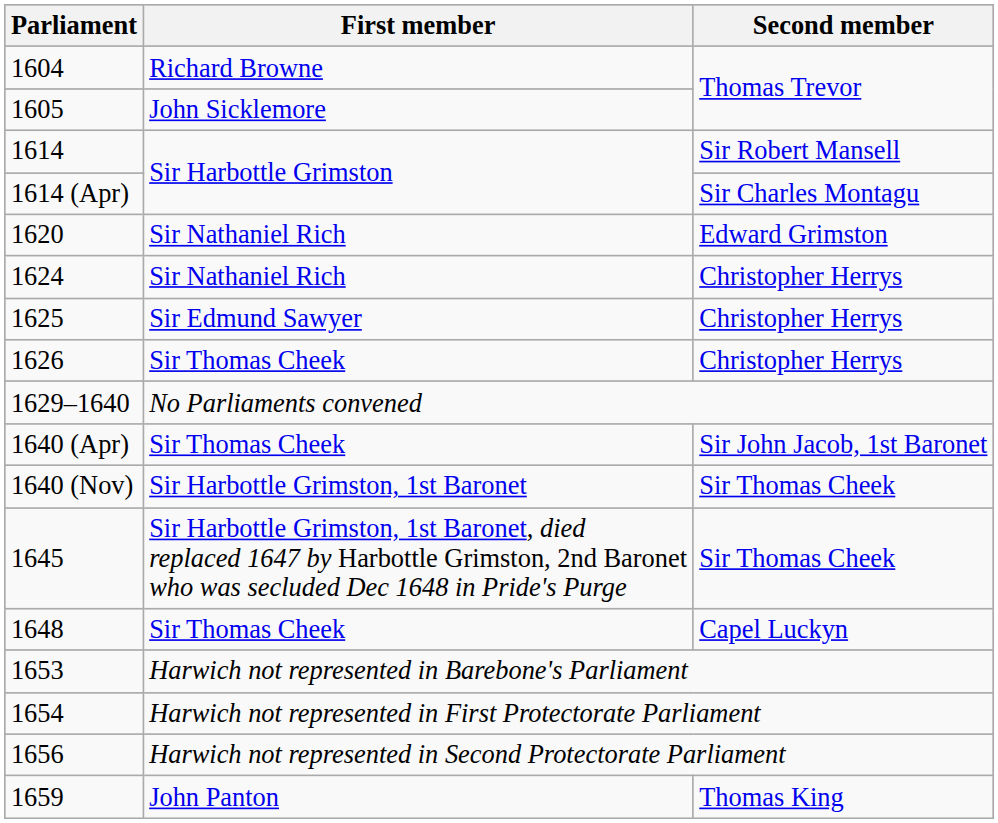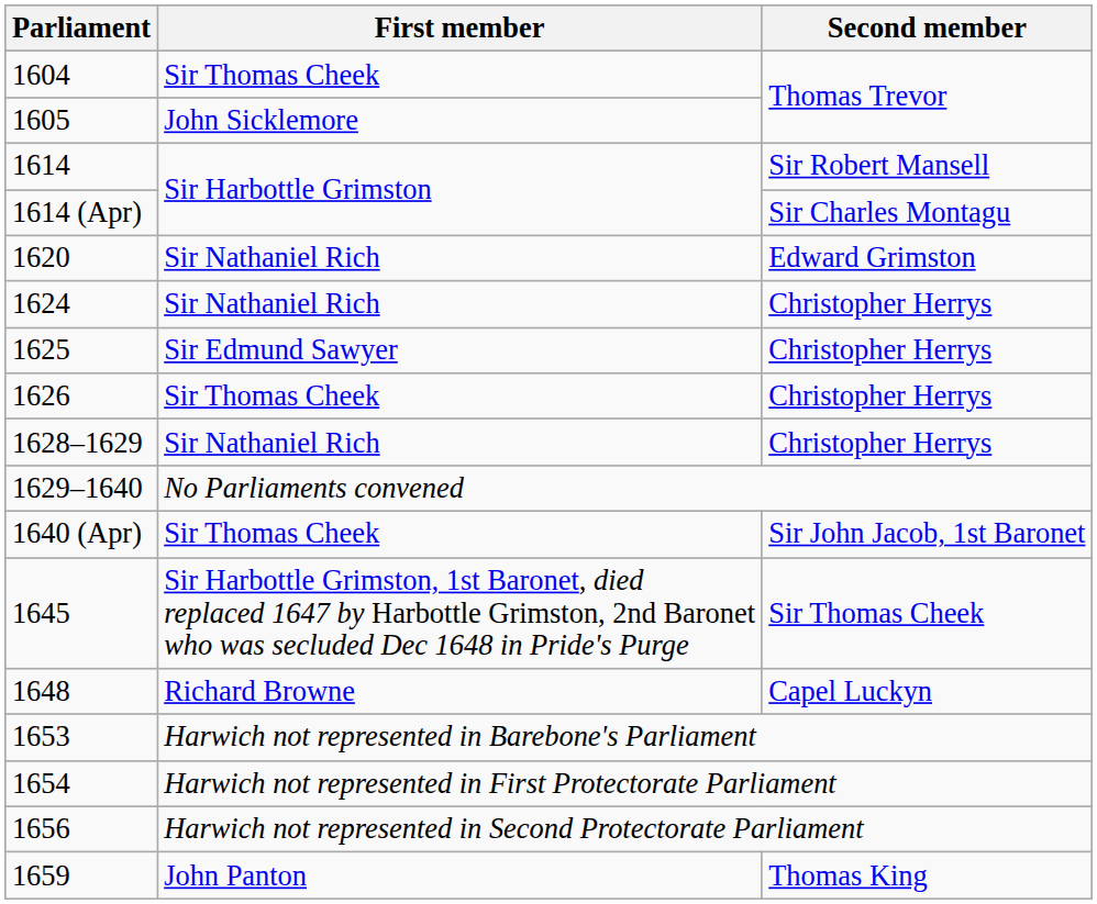 <table class="wikitable">
 <tr>
 <th>Parliament</th>
 <th>First member</th>
 <th>Second member</th>
 </tr>
 <tr>
 <td>1604</td>
-<td><a href='#'>Richard Browne</a></td>
+<td><a href='#'>Sir Thomas Cheek</a></td>
 <td rowspan = "2"><a href='#'>Thomas Trevor</a></td>
 </tr>
 <tr>
 <td>1605</td>
 <td><a href='#'>John Sicklemore</a></td>
 </tr>
 <tr>
 <td>1614</td>
 <td rowspan = "2"><a href='#'>Sir Harbottle Grimston</a></td>
 <td><a href='#'>Sir Robert Mansell</a></td>
 </tr>
 <tr>
 <td>1614 (Apr)</td>
 <td><a href='#'>Sir Charles Montagu</a></td>
 </tr>
 <tr>
 <td>1620</td>
 <td><a href='#'>Sir Nathaniel Rich</a></td>
 <td><a href='#'>Edward Grimston</a></td>
 </tr>
 <tr>
 <td>1624</td>
 <td><a href='#'>Sir Nathaniel Rich</a></td>
 <td><a href='#'>Christopher Herrys</a></td>
 </tr>
 <tr>
 <td>1625</td>
 <td><a href='#'>Sir Edmund Sawyer</a></td>
 <td><a href='#'>Christopher Herrys</a></td>
 </tr>
 <tr>
 <td>1626</td>
 <td><a href='#'>Sir Thomas Cheek</a></td>
 <td><a href='#'>Christopher Herrys</a></td>
 </tr>
 <tr>
+<td>1628–1629</td>
+<td><a href='#'>Sir Nathaniel Rich</a></td>
+<td><a href='#'>Christopher Herrys</a></td>
+</tr>
+<tr>
 <td>1629–1640</td>
 <td colspan = "2"><em>No Parliaments convened</em></td>
 </tr>
 <tr>
 <td>1640 (Apr)</td>
 <td><a href='#'>Sir Thomas Cheek</a></td>
 <td><a href='#'>Sir John Jacob, 1st Baronet</a></td>
 </tr>
 <tr>
-<td>1640 (Nov)</td>
-<td><a href='#'>Sir Harbottle Grimston, 1st Baronet</a></td>
-<td><a href='#'>Sir Thomas Cheek</a></td>
-</tr>
-<tr>
 <td>1645</td>
 <td><a href='#'>Sir Harbottle Grimston, 1st Baronet</a>, <em>died <br> replaced 1647 by</em> Harbottle Grimston, 2nd Baronet <br> <em>who was secluded Dec 1648 in Pride's Purge</em></td>
 <td><a href='#'>Sir Thomas Cheek</a></td>
 </tr>
 <tr>
 <td>1648</td>
-<td><a href='#'>Sir Thomas Cheek</a></td>
+<td><a href='#'>Richard Browne</a></td>
 <td><a href='#'>Capel Luckyn</a></td>
 </tr>
 <tr>
 <td>1653</td>
 <td colspan = "2"><em>Harwich not represented in Barebone's Parliament</em></td>
 </tr>
 <tr>
 <td>1654</td>
 <td colspan = "2"><em>Harwich not represented in First Protectorate Parliament</em></td>
 </tr>
 <tr>
 <td>1656</td>
 <td colspan = "2"><em>Harwich not represented in Second Protectorate Parliament</em></td>
 </tr>
 <tr>
 <td>1659</td>
 <td><a href='#'>John Panton</a></td>
 <td><a href='#'>Thomas King</a></td>
 </tr>
 </table>
